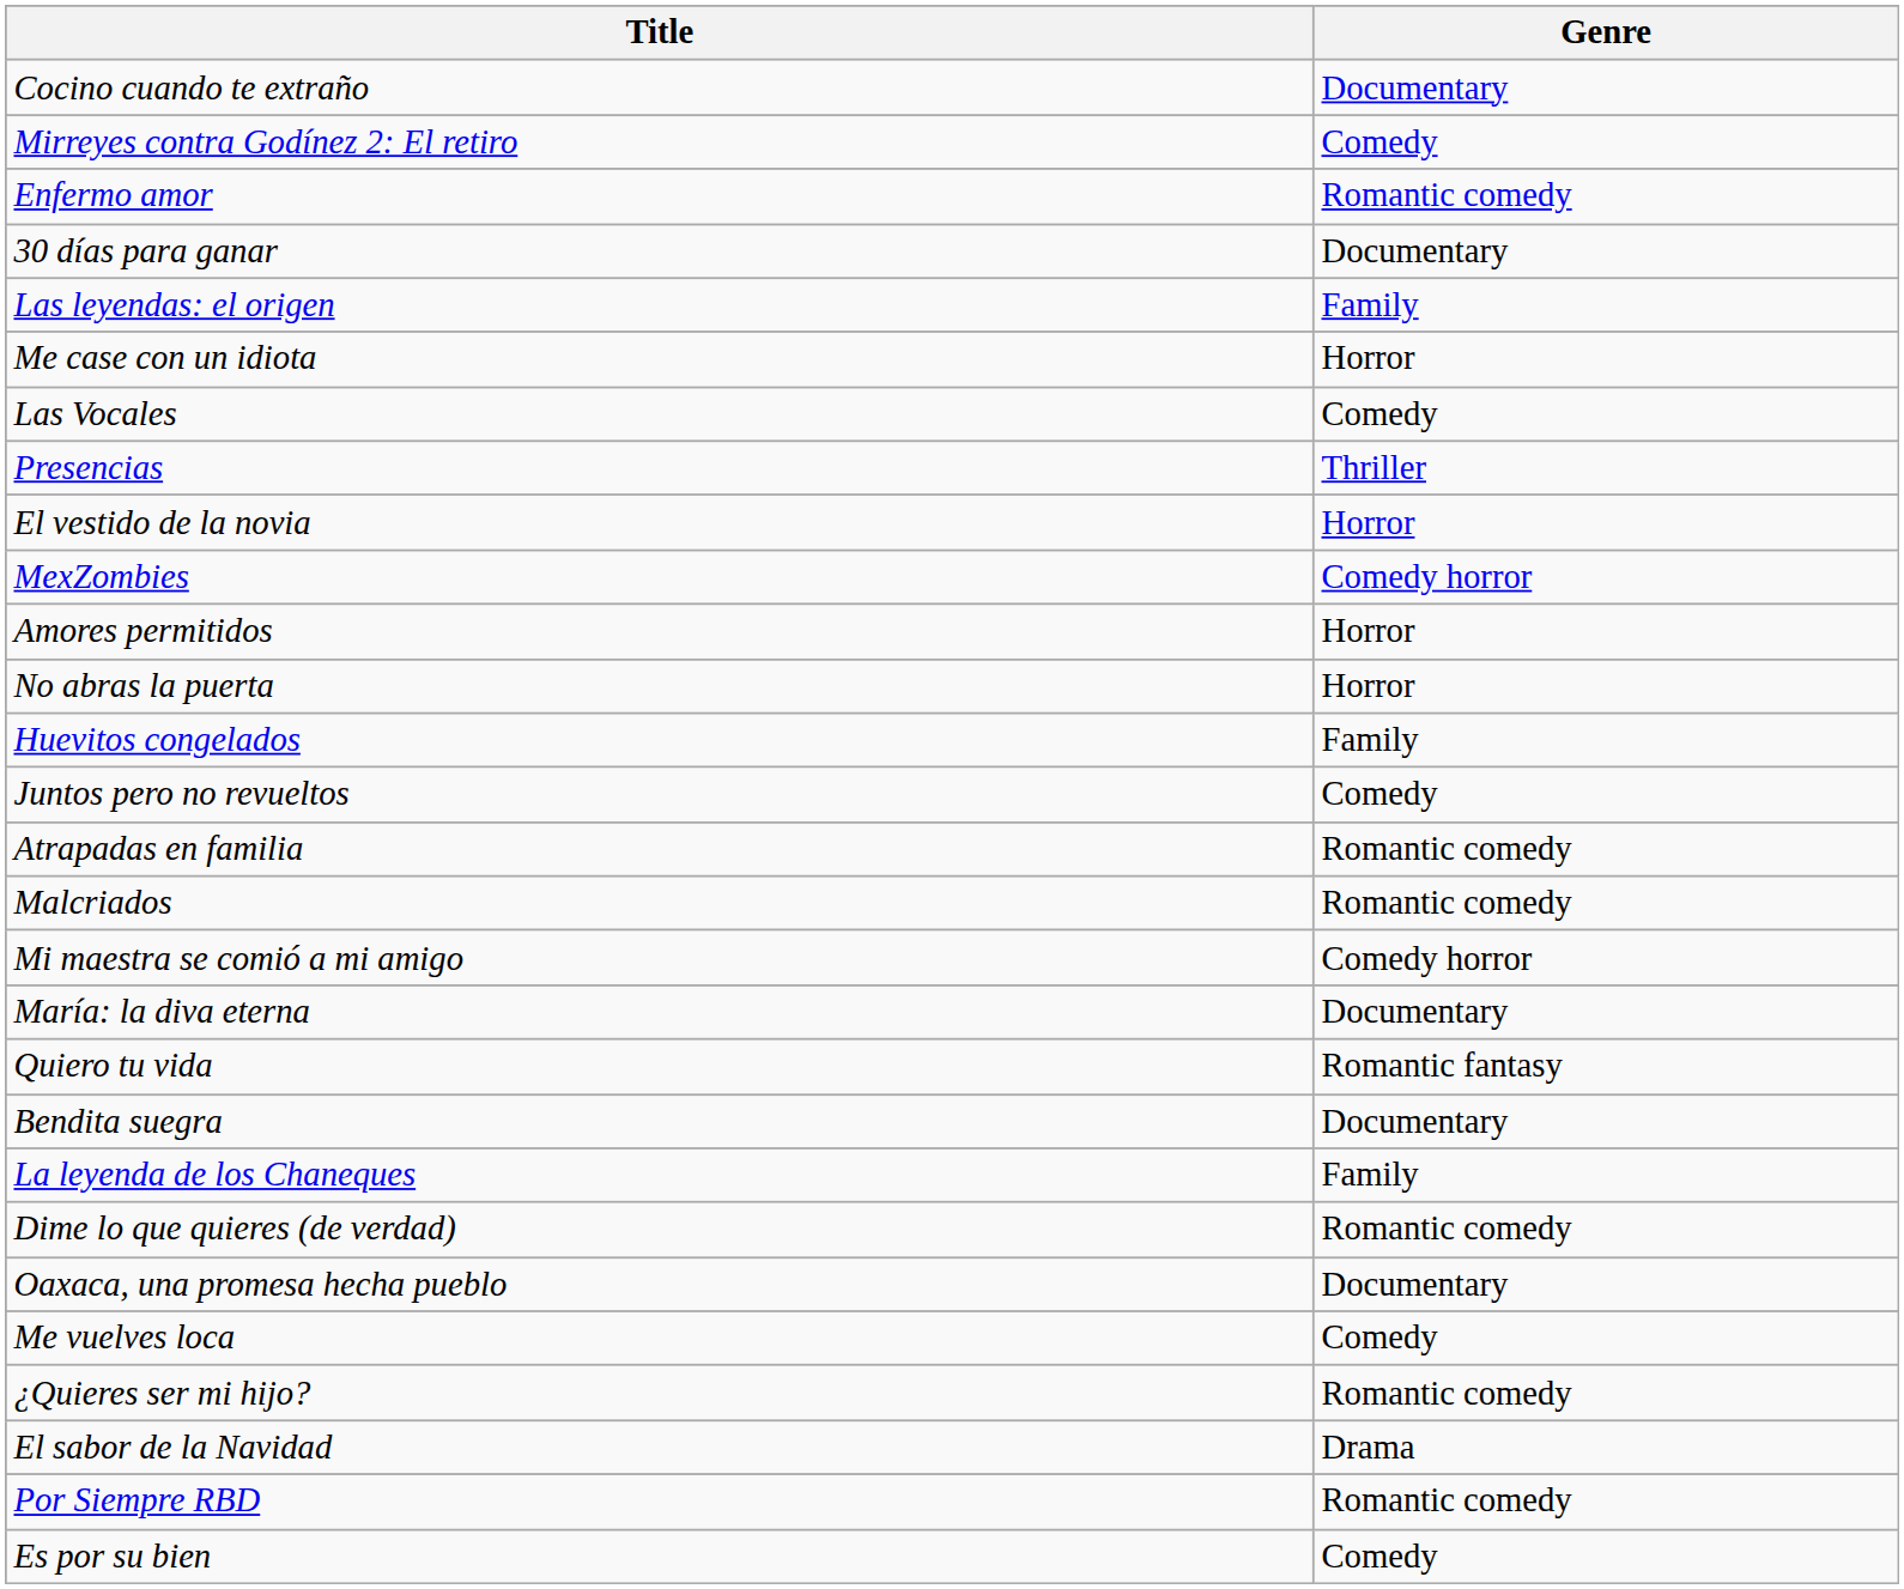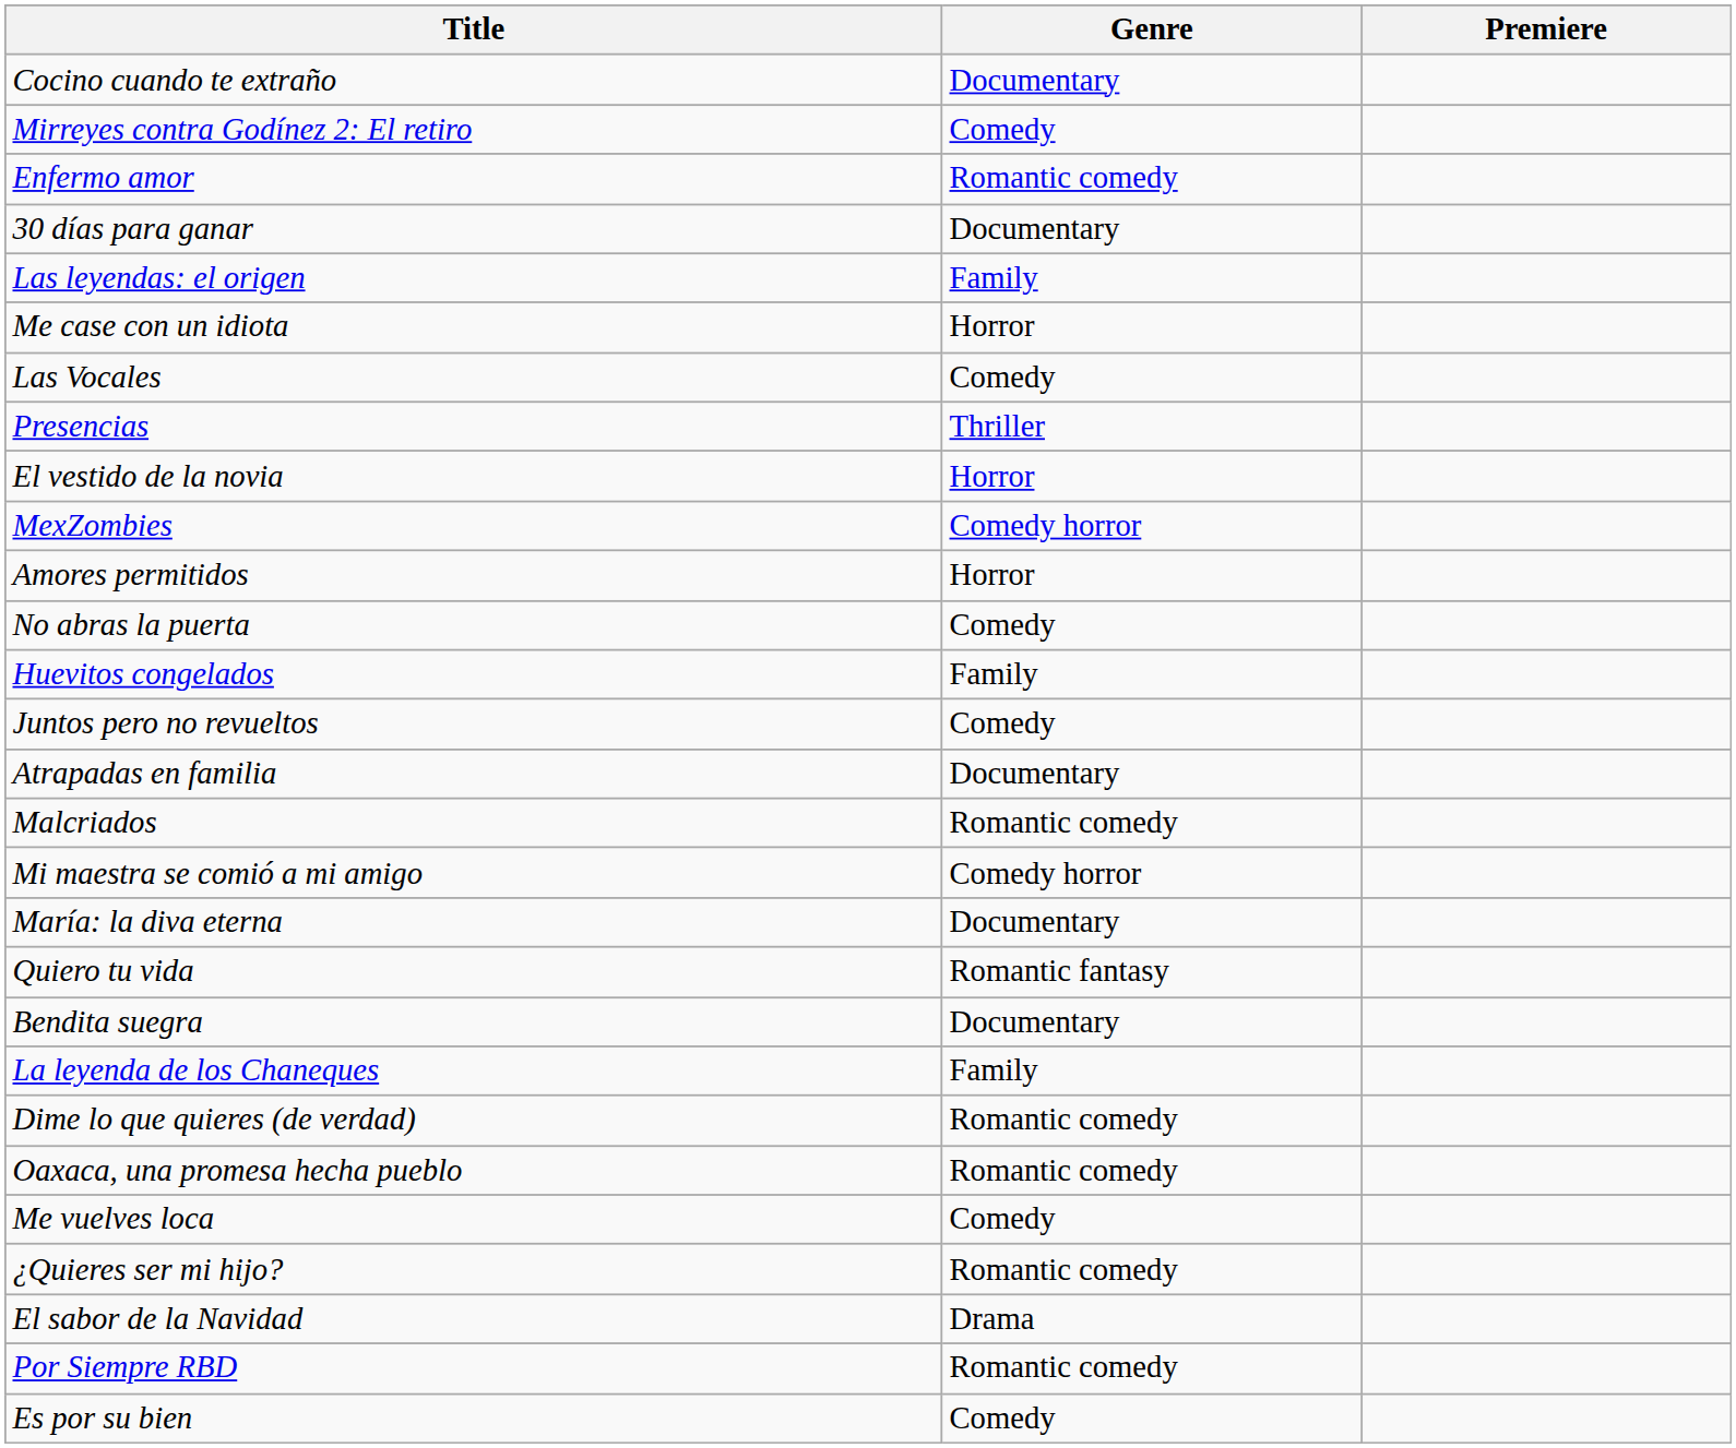 <table class="wikitable sortable" style="width:100%">
 <tr>
 <th style="width:38%;">Title</th>
 <th style="width:17%;">Genre</th>
+<th style="width:15%;">Premiere</th>
 </tr>
 <tr>
 <td><em>Cocino cuando te extraño</em></td>
 <td><a href='#'>Documentary</a></td>
+<td></td>
 </tr>
 <tr>
 <td><em><a href='#'>Mirreyes contra Godínez 2: El retiro</a></em></td>
 <td><a href='#'>Comedy</a></td>
+<td></td>
 </tr>
 <tr>
 <td><em><a href='#'>Enfermo amor</a></em></td>
 <td><a href='#'>Romantic comedy</a></td>
+<td></td>
 </tr>
 <tr>
 <td><em>30 días para ganar</em></td>
 <td>Documentary</td>
+<td></td>
 </tr>
 <tr>
 <td><em><a href='#'>Las leyendas: el origen</a></em></td>
 <td><a href='#'>Family</a></td>
+<td></td>
 </tr>
 <tr>
 <td><em>Me case con un idiota</em></td>
 <td>Horror</td>
+<td></td>
 </tr>
 <tr>
 <td><em>Las Vocales</em></td>
 <td>Comedy</td>
+<td></td>
 </tr>
 <tr>
 <td><em><a href='#'>Presencias</a></em></td>
 <td><a href='#'>Thriller</a></td>
+<td></td>
 </tr>
 <tr>
 <td><em>El vestido de la novia</em></td>
 <td><a href='#'>Horror</a></td>
+<td></td>
 </tr>
 <tr>
 <td><em><a href='#'>MexZombies</a></em></td>
 <td><a href='#'>Comedy horror</a></td>
+<td></td>
 </tr>
 <tr>
 <td><em>Amores permitidos</em></td>
 <td>Horror</td>
+<td></td>
 </tr>
 <tr>
 <td><em>No abras la puerta</em></td>
-<td>Horror</td>
+<td>Comedy</td>
+<td></td>
 </tr>
 <tr>
 <td><em><a href='#'>Huevitos congelados</a></em></td>
 <td>Family</td>
+<td></td>
 </tr>
 <tr>
 <td><em>Juntos pero no revueltos</em></td>
 <td>Comedy</td>
+<td></td>
 </tr>
 <tr>
 <td><em>Atrapadas en familia</em></td>
-<td>Romantic comedy</td>
+<td>Documentary</td>
+<td></td>
 </tr>
 <tr>
 <td><em>Malcriados</em></td>
 <td>Romantic comedy</td>
+<td></td>
 </tr>
 <tr>
 <td><em>Mi maestra se comió a mi amigo</em></td>
 <td>Comedy horror</td>
+<td></td>
 </tr>
 <tr>
 <td><em>María: la diva eterna</em></td>
 <td>Documentary</td>
+<td></td>
 </tr>
 <tr>
 <td><em>Quiero tu vida</em></td>
 <td>Romantic fantasy</td>
+<td></td>
 </tr>
 <tr>
 <td><em>Bendita suegra</em></td>
 <td>Documentary</td>
+<td></td>
 </tr>
 <tr>
 <td><em><a href='#'>La leyenda de los Chaneques</a></em></td>
 <td>Family</td>
+<td></td>
 </tr>
 <tr>
 <td><em>Dime lo que quieres (de verdad)</em></td>
 <td>Romantic comedy</td>
+<td></td>
 </tr>
 <tr>
 <td><em>Oaxaca, una promesa hecha pueblo</em></td>
-<td>Documentary</td>
+<td>Romantic comedy</td>
+<td></td>
 </tr>
 <tr>
 <td><em>Me vuelves loca</em></td>
 <td>Comedy</td>
+<td></td>
 </tr>
 <tr>
 <td><em>¿Quieres ser mi hijo?</em></td>
 <td>Romantic comedy</td>
+<td></td>
 </tr>
 <tr>
 <td><em>El sabor de la Navidad</em></td>
 <td>Drama</td>
+<td></td>
 </tr>
 <tr>
 <td><em><a href='#'>Por Siempre RBD</a></em></td>
 <td>Romantic comedy</td>
+<td></td>
 </tr>
 <tr>
 <td><em>Es por su bien</em></td>
 <td>Comedy</td>
+<td><br></td>
 </tr>
 </table>
